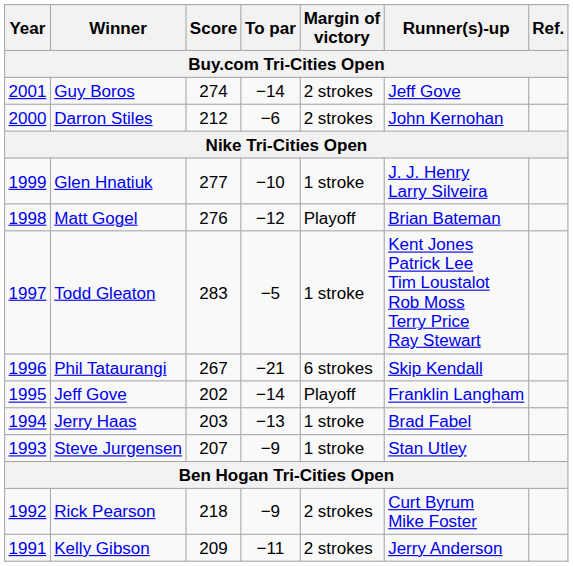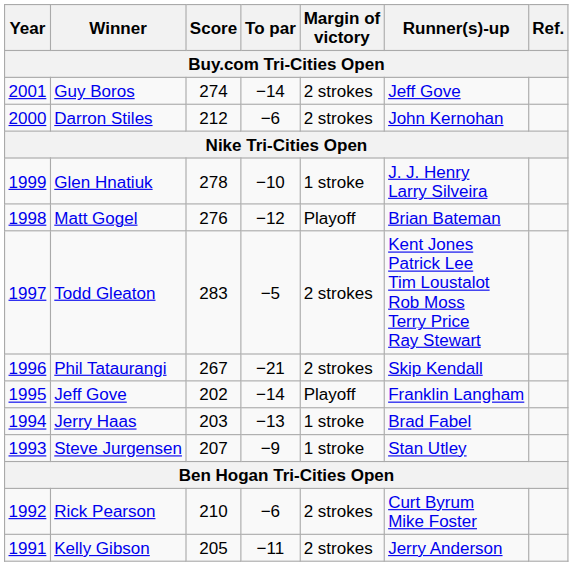 <table class=wikitable style=font-size:95%>
 <tr>
 <th>Year</th>
 <th>Winner</th>
 <th>Score</th>
 <th>To par</th>
 <th>Margin of<br>victory</th>
 <th>Runner(s)-up</th>
 <th>Ref.</th>
 </tr>
 <tr>
 <th colspan=7>Buy.com Tri-Cities Open</th>
 </tr>
 <tr>
 <td><a href='#'>2001</a></td>
 <td> <a href='#'>Guy Boros</a></td>
 <td align=center>274</td>
 <td align=center>−14</td>
 <td>2 strokes</td>
 <td> <a href='#'>Jeff Gove</a></td>
 <td></td>
 </tr>
 <tr>
 <td><a href='#'>2000</a></td>
 <td> <a href='#'>Darron Stiles</a></td>
 <td align=center>212</td>
 <td align=center>−6</td>
 <td>2 strokes</td>
 <td> <a href='#'>John Kernohan</a></td>
 <td></td>
 </tr>
 <tr>
 <th colspan=7>Nike Tri-Cities Open</th>
 </tr>
 <tr>
 <td><a href='#'>1999</a></td>
 <td> <a href='#'>Glen Hnatiuk</a></td>
-<td align=center>277</td>
+<td align=center>278</td>
 <td align=center>−10</td>
 <td>1 stroke</td>
 <td> <a href='#'>J. J. Henry</a><br> <a href='#'>Larry Silveira</a></td>
 <td></td>
 </tr>
 <tr>
 <td><a href='#'>1998</a></td>
 <td> <a href='#'>Matt Gogel</a></td>
 <td align=center>276</td>
 <td align=center>−12</td>
 <td>Playoff</td>
 <td> <a href='#'>Brian Bateman</a></td>
 <td></td>
 </tr>
 <tr>
 <td><a href='#'>1997</a></td>
 <td> <a href='#'>Todd Gleaton</a></td>
 <td align=center>283</td>
 <td align=center>−5</td>
-<td>1 stroke</td>
+<td>2 strokes</td>
 <td> <a href='#'>Kent Jones</a><br> <a href='#'>Patrick Lee</a><br> <a href='#'>Tim Loustalot</a><br> <a href='#'>Rob Moss</a><br> <a href='#'>Terry Price</a><br> <a href='#'>Ray Stewart</a></td>
 <td></td>
 </tr>
 <tr>
 <td><a href='#'>1996</a></td>
 <td> <a href='#'>Phil Tataurangi</a></td>
 <td align=center>267</td>
 <td align=center>−21</td>
-<td>6 strokes</td>
+<td>2 strokes</td>
 <td> <a href='#'>Skip Kendall</a></td>
 <td></td>
 </tr>
 <tr>
 <td><a href='#'>1995</a></td>
 <td> <a href='#'>Jeff Gove</a></td>
 <td align=center>202</td>
 <td align=center>−14</td>
 <td>Playoff</td>
 <td> <a href='#'>Franklin Langham</a></td>
 <td></td>
 </tr>
 <tr>
 <td><a href='#'>1994</a></td>
 <td> <a href='#'>Jerry Haas</a></td>
 <td align=center>203</td>
 <td align=center>−13</td>
 <td>1 stroke</td>
 <td> <a href='#'>Brad Fabel</a></td>
 <td></td>
 </tr>
 <tr>
 <td><a href='#'>1993</a></td>
 <td> <a href='#'>Steve Jurgensen</a></td>
 <td align=center>207</td>
 <td align=center>−9</td>
 <td>1 stroke</td>
 <td> <a href='#'>Stan Utley</a></td>
 <td></td>
 </tr>
 <tr>
 <th colspan=7>Ben Hogan Tri-Cities Open</th>
 </tr>
 <tr>
 <td><a href='#'>1992</a></td>
 <td> <a href='#'>Rick Pearson</a></td>
-<td align=center>218</td>
-<td align=center>−9</td>
+<td align=center>210</td>
+<td align=center>−6</td>
 <td>2 strokes</td>
 <td> <a href='#'>Curt Byrum</a><br> <a href='#'>Mike Foster</a></td>
 <td></td>
 </tr>
 <tr>
 <td><a href='#'>1991</a></td>
 <td> <a href='#'>Kelly Gibson</a></td>
-<td align=center>209</td>
+<td align=center>205</td>
 <td align=center>−11</td>
 <td>2 strokes</td>
 <td> <a href='#'>Jerry Anderson</a></td>
 <td></td>
 </tr>
 </table>
